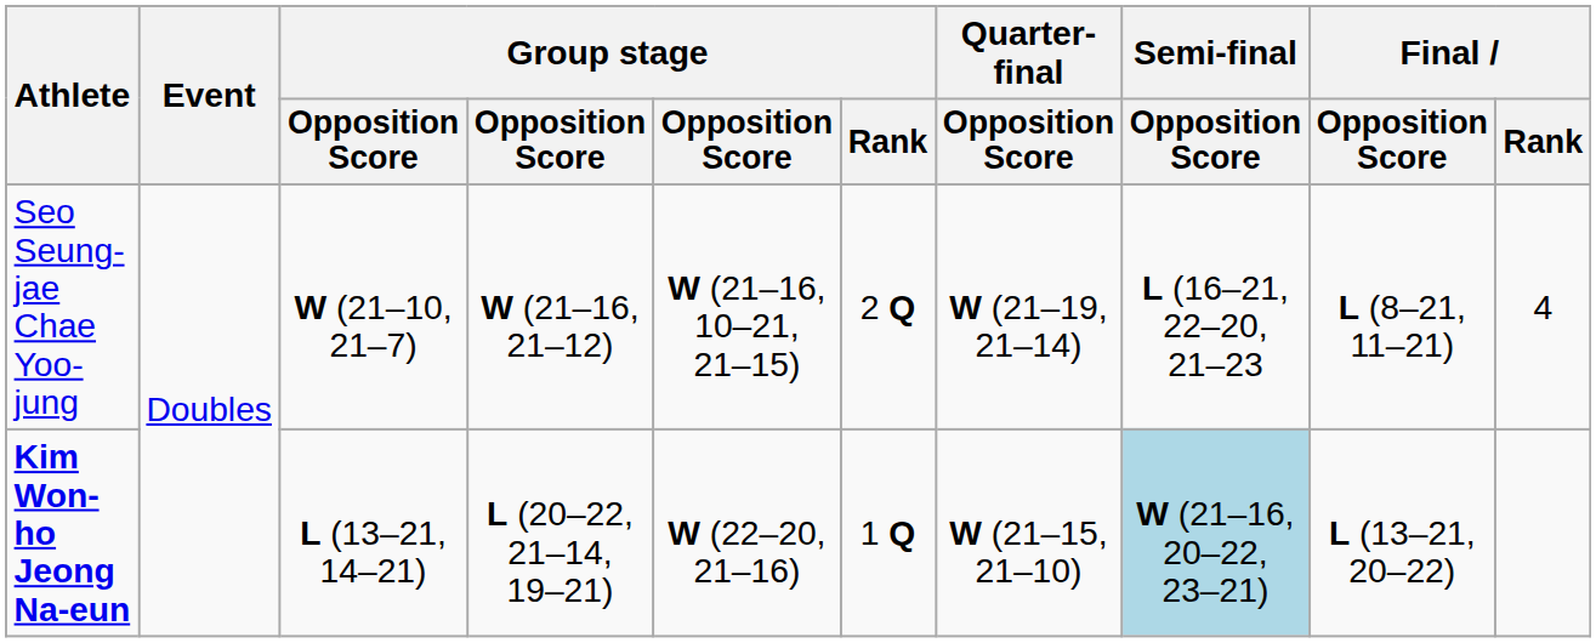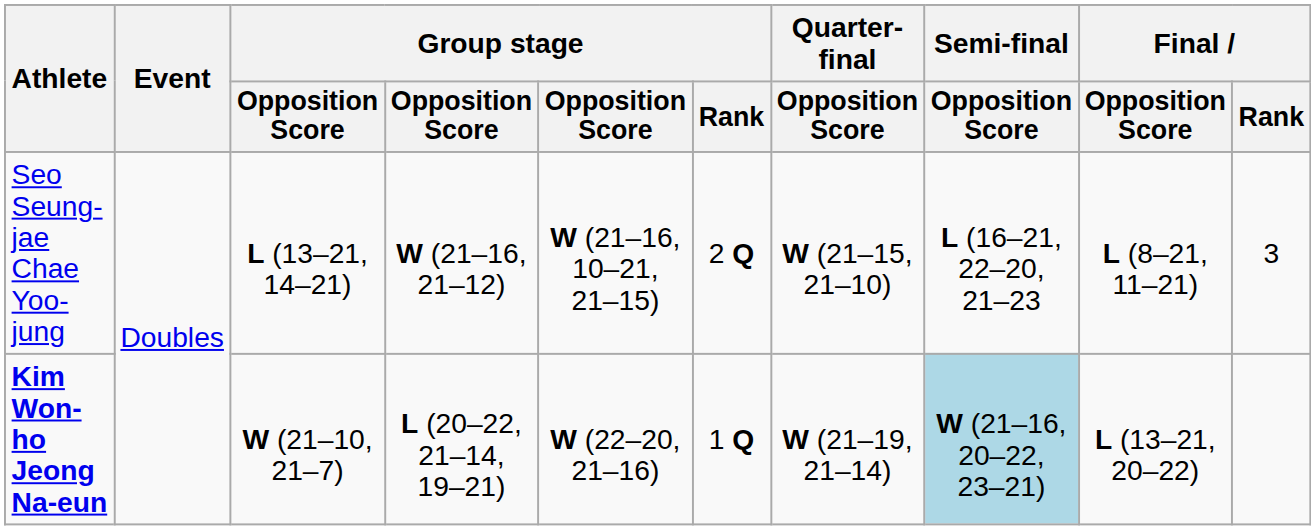 <table class="wikitable" style="font-size:90%">
 <tr>
 <th rowspan="2">Athlete</th>
 <th rowspan="2">Event</th>
 <th colspan="4">Group stage</th>
 <th>Quarter-final</th>
 <th>Semi-final</th>
 <th colspan="2">Final / </th>
 </tr>
 <tr style="font-size:95%">
 <th>Opposition<br>Score</th>
 <th>Opposition<br>Score</th>
 <th>Opposition<br>Score</th>
 <th>Rank</th>
 <th>Opposition<br>Score</th>
 <th>Opposition<br>Score</th>
 <th>Opposition<br>Score</th>
 <th>Rank</th>
 </tr>
 <tr align="center">
 <td align="left"><a href='#'>Seo Seung-jae</a><br><a href='#'>Chae Yoo-jung</a></td>
 <td align="left" rowspan="2"><a href='#'>Doubles</a></td>
-<td><br><strong>W</strong> (21–10, 21–7)</td>
+<td><br><strong>L</strong> (13–21, 14–21)</td>
 <td><br><strong>W</strong> (21–16, 21–12)</td>
 <td><br><strong>W</strong> (21–16, 10–21, 21–15)</td>
 <td>2 <strong>Q</strong></td>
-<td><br><strong>W</strong> (21–19, 21–14)</td>
+<td><br><strong>W</strong> (21–15, 21–10)</td>
 <td><br><strong>L</strong> (16–21, 22–20, 21–23</td>
 <td><br><strong>L</strong> (8–21, 11–21)</td>
-<td>4</td>
+<td>3</td>
 </tr>
 <tr align="center">
 <td align="left"><strong><a href='#'>Kim Won-ho</a><br><a href='#'>Jeong Na-eun</a></strong></td>
-<td><br><strong>L</strong> (13–21, 14–21)</td>
+<td><br><strong>W</strong> (21–10, 21–7)</td>
 <td><br><strong>L</strong> (20–22, 21–14, 19–21)</td>
 <td><br><strong>W</strong> (22–20, 21–16)</td>
 <td>1 <strong>Q</strong></td>
-<td><br><strong>W</strong> (21–15, 21–10)</td>
+<td><br><strong>W</strong> (21–19, 21–14)</td>
 <td style="background: lightblue;"><br><strong>W</strong> (21–16, 20–22, 23–21)</td>
 <td><br><strong>L</strong> (13–21, 20–22)</td>
 <td></td>
 </tr>
 </table>
